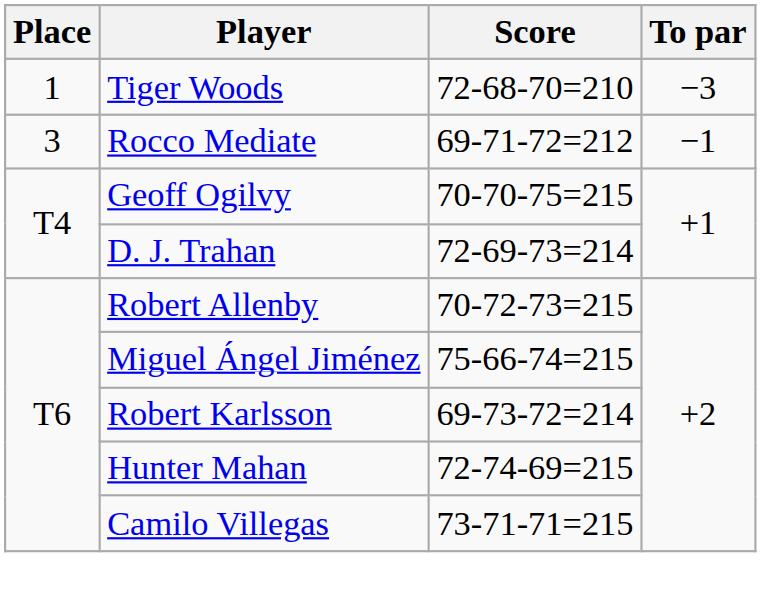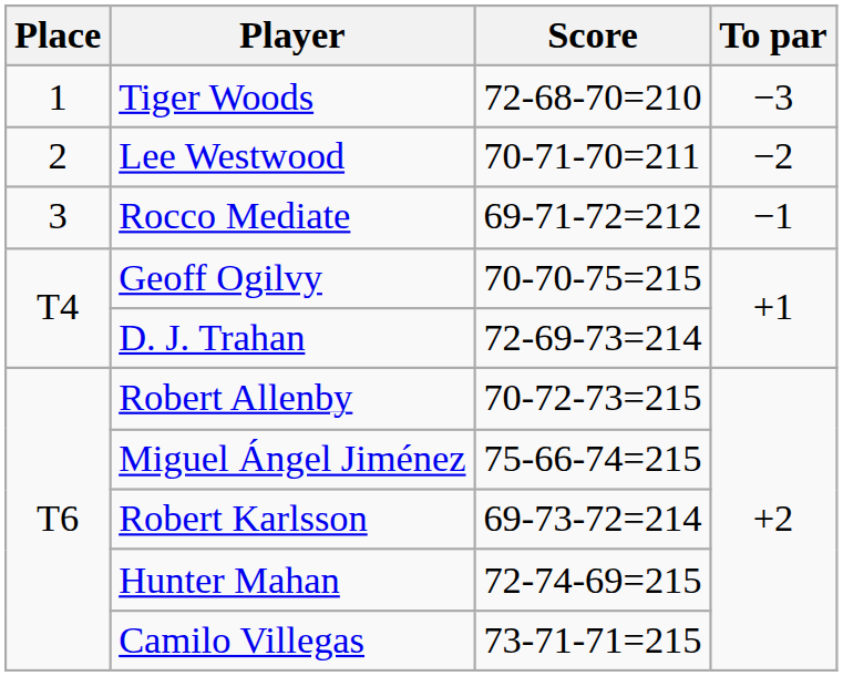 <table class="wikitable">
 <tr>
 <th>Place</th>
 <th>Player</th>
 <th>Score</th>
 <th>To par</th>
 </tr>
 <tr>
 <td align=center>1</td>
 <td> <a href='#'>Tiger Woods</a></td>
 <td>72-68-70=210</td>
 <td align=center>−3</td>
+</tr>
+<tr>
+<td align=center>2</td>
+<td> <a href='#'>Lee Westwood</a></td>
+<td>70-71-70=211</td>
+<td align=center>−2</td>
 </tr>
 <tr>
 <td align=center>3</td>
 <td> <a href='#'>Rocco Mediate</a></td>
 <td>69-71-72=212</td>
 <td align=center>−1</td>
 </tr>
 <tr>
 <td rowspan="2" align=center>T4</td>
 <td> <a href='#'>Geoff Ogilvy</a></td>
 <td>70-70-75=215</td>
 <td rowspan="2" align=center>+1</td>
 </tr>
 <tr>
 <td> <a href='#'>D. J. Trahan</a></td>
 <td>72-69-73=214</td>
 </tr>
 <tr>
 <td rowspan="5" align=center>T6</td>
 <td> <a href='#'>Robert Allenby</a></td>
 <td>70-72-73=215</td>
 <td rowspan="5" align=center>+2</td>
 </tr>
 <tr>
 <td> <a href='#'>Miguel Ángel Jiménez</a></td>
 <td>75-66-74=215</td>
 </tr>
 <tr>
 <td> <a href='#'>Robert Karlsson</a></td>
 <td>69-73-72=214</td>
 </tr>
 <tr>
 <td> <a href='#'>Hunter Mahan</a></td>
 <td>72-74-69=215</td>
 </tr>
 <tr>
 <td> <a href='#'>Camilo Villegas</a></td>
 <td>73-71-71=215</td>
 </tr>
 </table>
